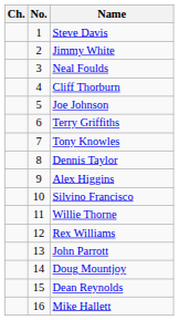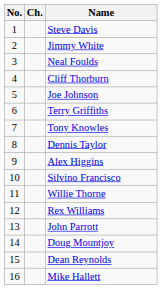 <table class="wikitable" style="text-align: center;">
 <tr>
+<th>No.</th>
 <th>Ch.</th>
-<th>No.</th>
 <th width=165>Name</th>
 </tr>
 <tr>
+<td>1</td>
 <td></td>
-<td>1</td>
 <td style="text-align:left;"> <a href='#'>Steve Davis</a></td>
 </tr>
 <tr>
+<td>2</td>
 <td></td>
-<td>2</td>
 <td style="text-align:left;"> <a href='#'>Jimmy White</a></td>
 </tr>
 <tr>
+<td>3</td>
 <td></td>
-<td>3</td>
 <td style="text-align:left;"> <a href='#'>Neal Foulds</a></td>
 </tr>
 <tr>
+<td>4</td>
 <td></td>
-<td>4</td>
 <td style="text-align:left;"> <a href='#'>Cliff Thorburn</a></td>
 </tr>
 <tr>
+<td>5</td>
 <td></td>
-<td>5</td>
 <td style="text-align:left;"> <a href='#'>Joe Johnson</a></td>
 </tr>
 <tr>
+<td>6</td>
 <td></td>
-<td>6</td>
 <td style="text-align:left;"> <a href='#'>Terry Griffiths</a></td>
 </tr>
 <tr>
+<td>7</td>
 <td></td>
-<td>7</td>
 <td style="text-align:left;"> <a href='#'>Tony Knowles</a></td>
 </tr>
 <tr>
+<td>8</td>
 <td></td>
-<td>8</td>
 <td style="text-align:left;"> <a href='#'>Dennis Taylor</a></td>
 </tr>
 <tr>
+<td>9</td>
 <td></td>
-<td>9</td>
 <td style="text-align:left;"> <a href='#'>Alex Higgins</a></td>
 </tr>
 <tr>
+<td>10</td>
 <td></td>
-<td>10</td>
 <td style="text-align:left;"> <a href='#'>Silvino Francisco</a></td>
 </tr>
 <tr>
+<td>11</td>
 <td></td>
-<td>11</td>
 <td style="text-align:left;"> <a href='#'>Willie Thorne</a></td>
 </tr>
 <tr>
+<td>12</td>
 <td></td>
-<td>12</td>
 <td style="text-align:left;"> <a href='#'>Rex Williams</a></td>
 </tr>
 <tr>
+<td>13</td>
 <td></td>
-<td>13</td>
 <td style="text-align:left;"> <a href='#'>John Parrott</a></td>
 </tr>
 <tr>
+<td>14</td>
 <td></td>
-<td>14</td>
 <td style="text-align:left;"> <a href='#'>Doug Mountjoy</a></td>
 </tr>
 <tr>
+<td>15</td>
 <td></td>
-<td>15</td>
 <td style="text-align:left;"> <a href='#'>Dean Reynolds</a></td>
 </tr>
 <tr>
+<td>16</td>
 <td></td>
-<td>16</td>
 <td style="text-align:left;"> <a href='#'>Mike Hallett</a></td>
 </tr>
 </table>
